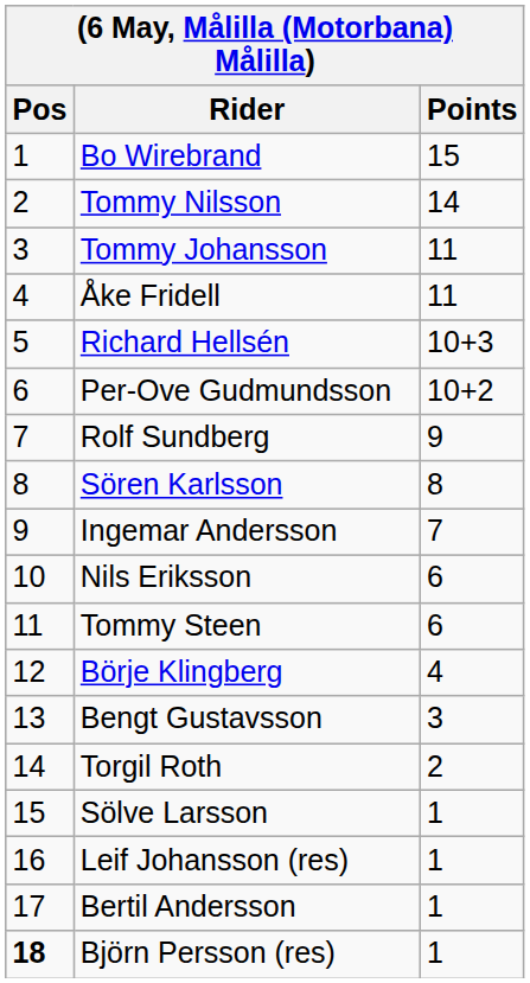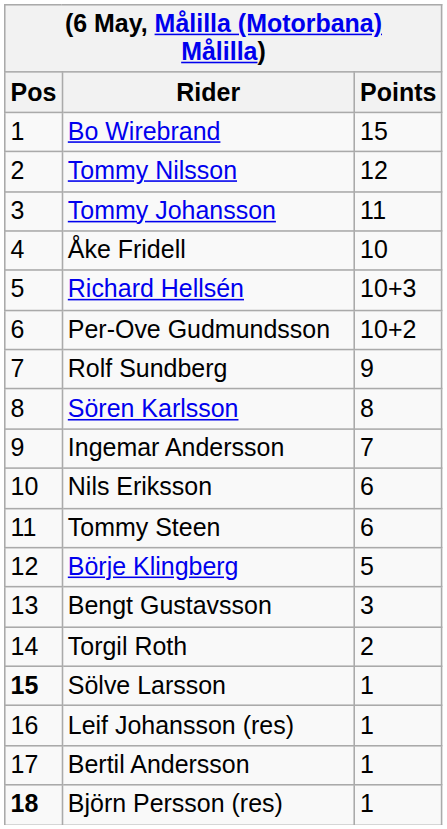 <table class="wikitable">
 <tr>
 <th colspan="6">(6 May, <a href='#'>Målilla (Motorbana)</a><br><a href='#'>Målilla</a>)</th>
 </tr>
 <tr>
 <th width=20>Pos</th>
 <th width=180>Rider</th>
 <th width=40>Points</th>
 </tr>
 <tr>
 <td>1</td>
 <td style="text-align:left;"><a href='#'>Bo Wirebrand</a></td>
 <td>15</td>
 </tr>
 <tr>
 <td>2</td>
 <td style="text-align:left;"><a href='#'>Tommy Nilsson</a></td>
-<td>14</td>
+<td>12</td>
 </tr>
 <tr>
 <td>3</td>
 <td style="text-align:left;"><a href='#'>Tommy Johansson</a></td>
 <td>11</td>
 </tr>
 <tr>
 <td>4</td>
 <td style="text-align:left;">Åke Fridell</td>
-<td>11</td>
+<td>10</td>
 </tr>
 <tr>
 <td>5</td>
 <td style="text-align:left;"><a href='#'>Richard Hellsén</a></td>
 <td>10+3</td>
 </tr>
 <tr>
 <td>6</td>
 <td style="text-align:left;">Per-Ove Gudmundsson</td>
 <td>10+2</td>
 </tr>
 <tr>
 <td>7</td>
 <td style="text-align:left;">Rolf Sundberg</td>
 <td>9</td>
 </tr>
 <tr>
 <td>8</td>
 <td style="text-align:left;"><a href='#'>Sören Karlsson</a></td>
 <td>8</td>
 </tr>
 <tr>
 <td>9</td>
 <td style="text-align:left;">Ingemar Andersson</td>
 <td>7</td>
 </tr>
 <tr>
 <td>10</td>
 <td style="text-align:left;">Nils Eriksson</td>
 <td>6</td>
 </tr>
 <tr>
 <td>11</td>
 <td style="text-align:left;">Tommy Steen</td>
 <td>6</td>
 </tr>
 <tr>
 <td>12</td>
 <td style="text-align:left;"><a href='#'>Börje Klingberg</a></td>
-<td>4</td>
+<td>5</td>
 </tr>
 <tr>
 <td>13</td>
 <td style="text-align:left;">Bengt Gustavsson</td>
 <td>3</td>
 </tr>
 <tr>
 <td>14</td>
 <td style="text-align:left;">Torgil Roth</td>
 <td>2</td>
 </tr>
 <tr>
-<td>15</td>
+<td><strong>15</strong></td>
 <td style="text-align:left;">Sölve Larsson</td>
 <td>1</td>
 </tr>
 <tr>
 <td>16</td>
 <td style="text-align:left;">Leif Johansson (res)</td>
 <td>1</td>
 </tr>
 <tr>
 <td>17</td>
 <td style="text-align:left;">Bertil Andersson</td>
 <td>1</td>
 </tr>
 <tr>
 <td><strong>18</strong></td>
 <td style="text-align:left;">Björn Persson (res)</td>
 <td>1</td>
 </tr>
 </table>
